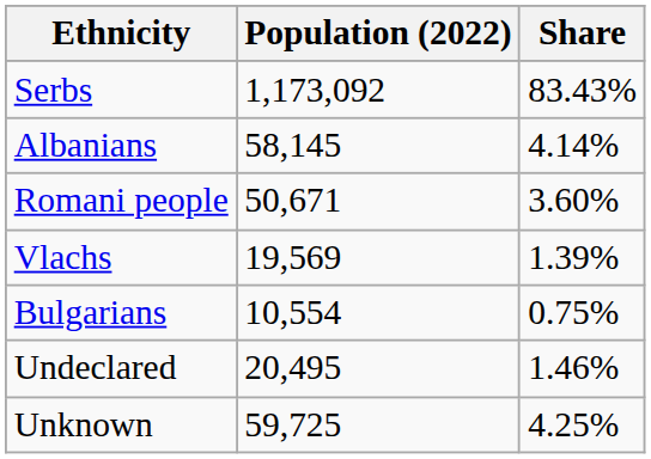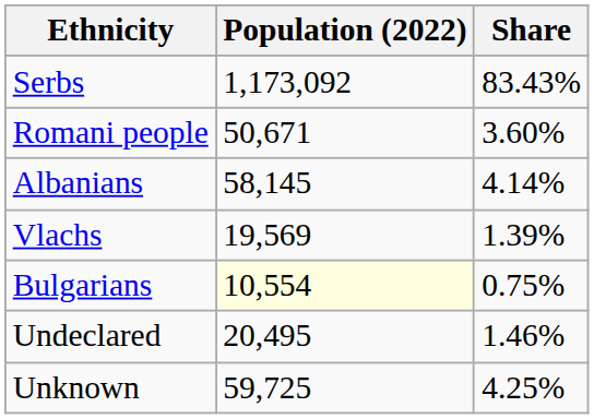 <table class="wikitable">
 <tr>
 <th>Ethnicity</th>
 <th>Population (2022)</th>
 <th>Share</th>
 </tr>
 <tr>
 <td><a href='#'>Serbs</a></td>
 <td>1,173,092</td>
 <td>83.43%</td>
 </tr>
 <tr>
+<td><a href='#'>Romani people</a></td>
+<td>50,671</td>
+<td>3.60%</td>
+</tr>
+<tr>
 <td><a href='#'>Albanians</a></td>
 <td>58,145</td>
 <td>4.14%</td>
-</tr>
-<tr>
-<td><a href='#'>Romani people</a></td>
-<td>50,671</td>
-<td>3.60%</td>
 </tr>
 <tr>
 <td><a href='#'>Vlachs</a></td>
 <td>19,569</td>
 <td>1.39%</td>
 </tr>
 <tr>
 <td><a href='#'>Bulgarians</a></td>
-<td>10,554</td>
+<td style="background: lightyellow;">10,554</td>
 <td>0.75%</td>
 </tr>
 <tr>
 <td>Undeclared</td>
 <td>20,495</td>
 <td>1.46%</td>
 </tr>
 <tr>
 <td>Unknown</td>
 <td>59,725</td>
 <td>4.25%</td>
 </tr>
 </table>
